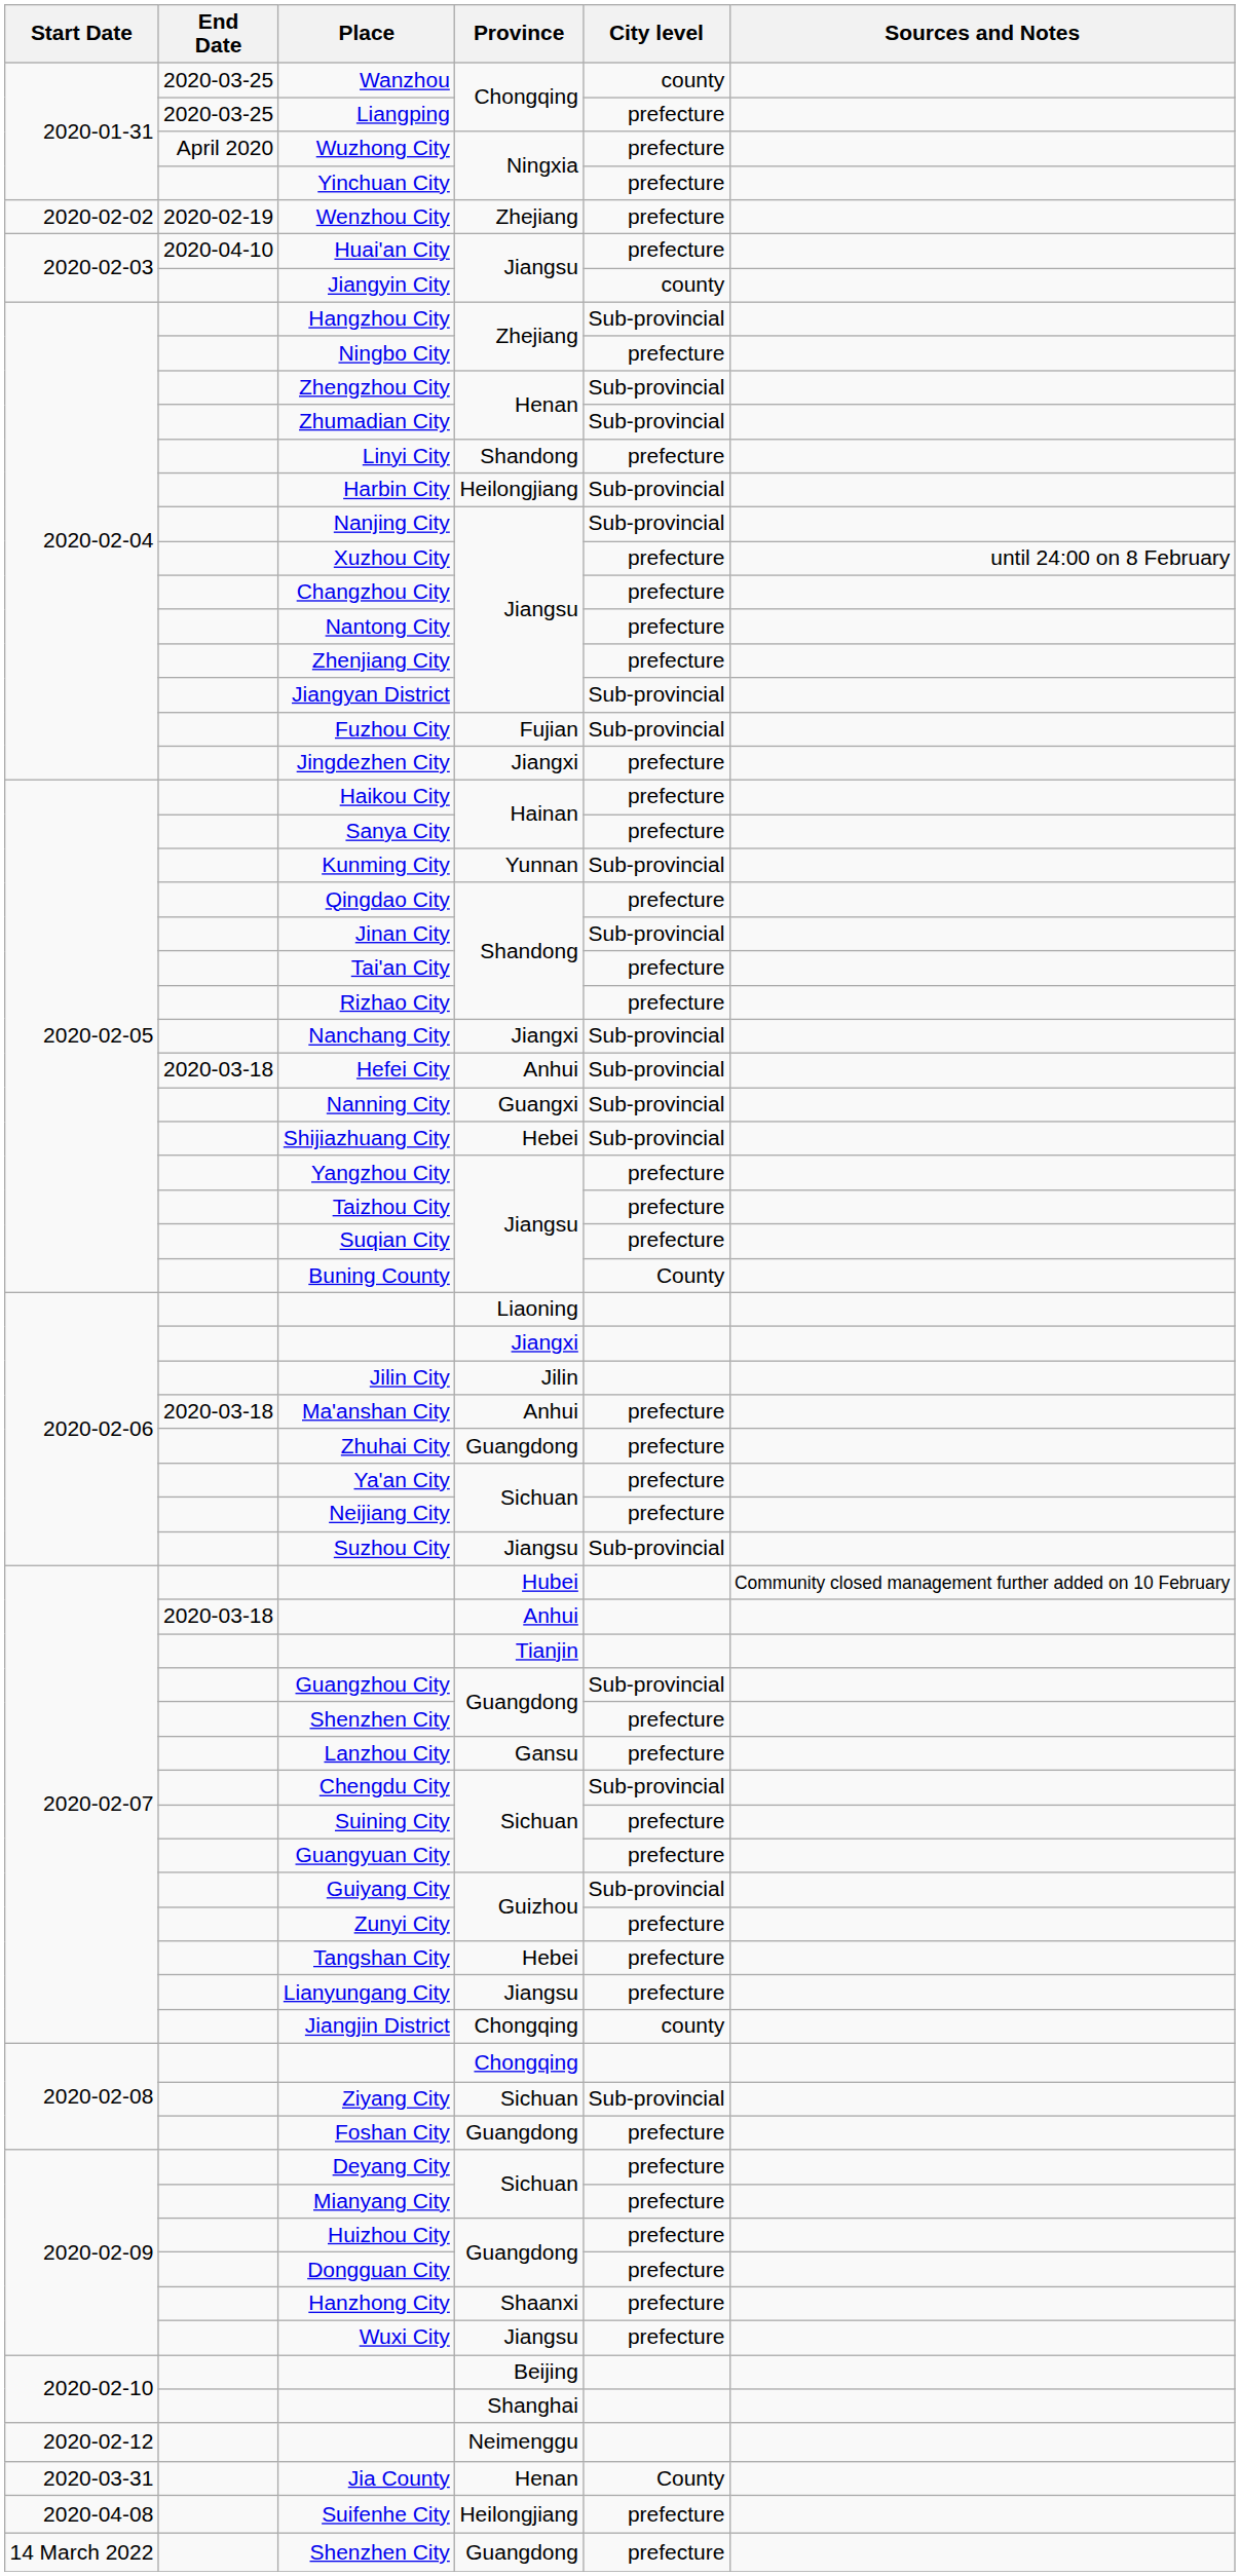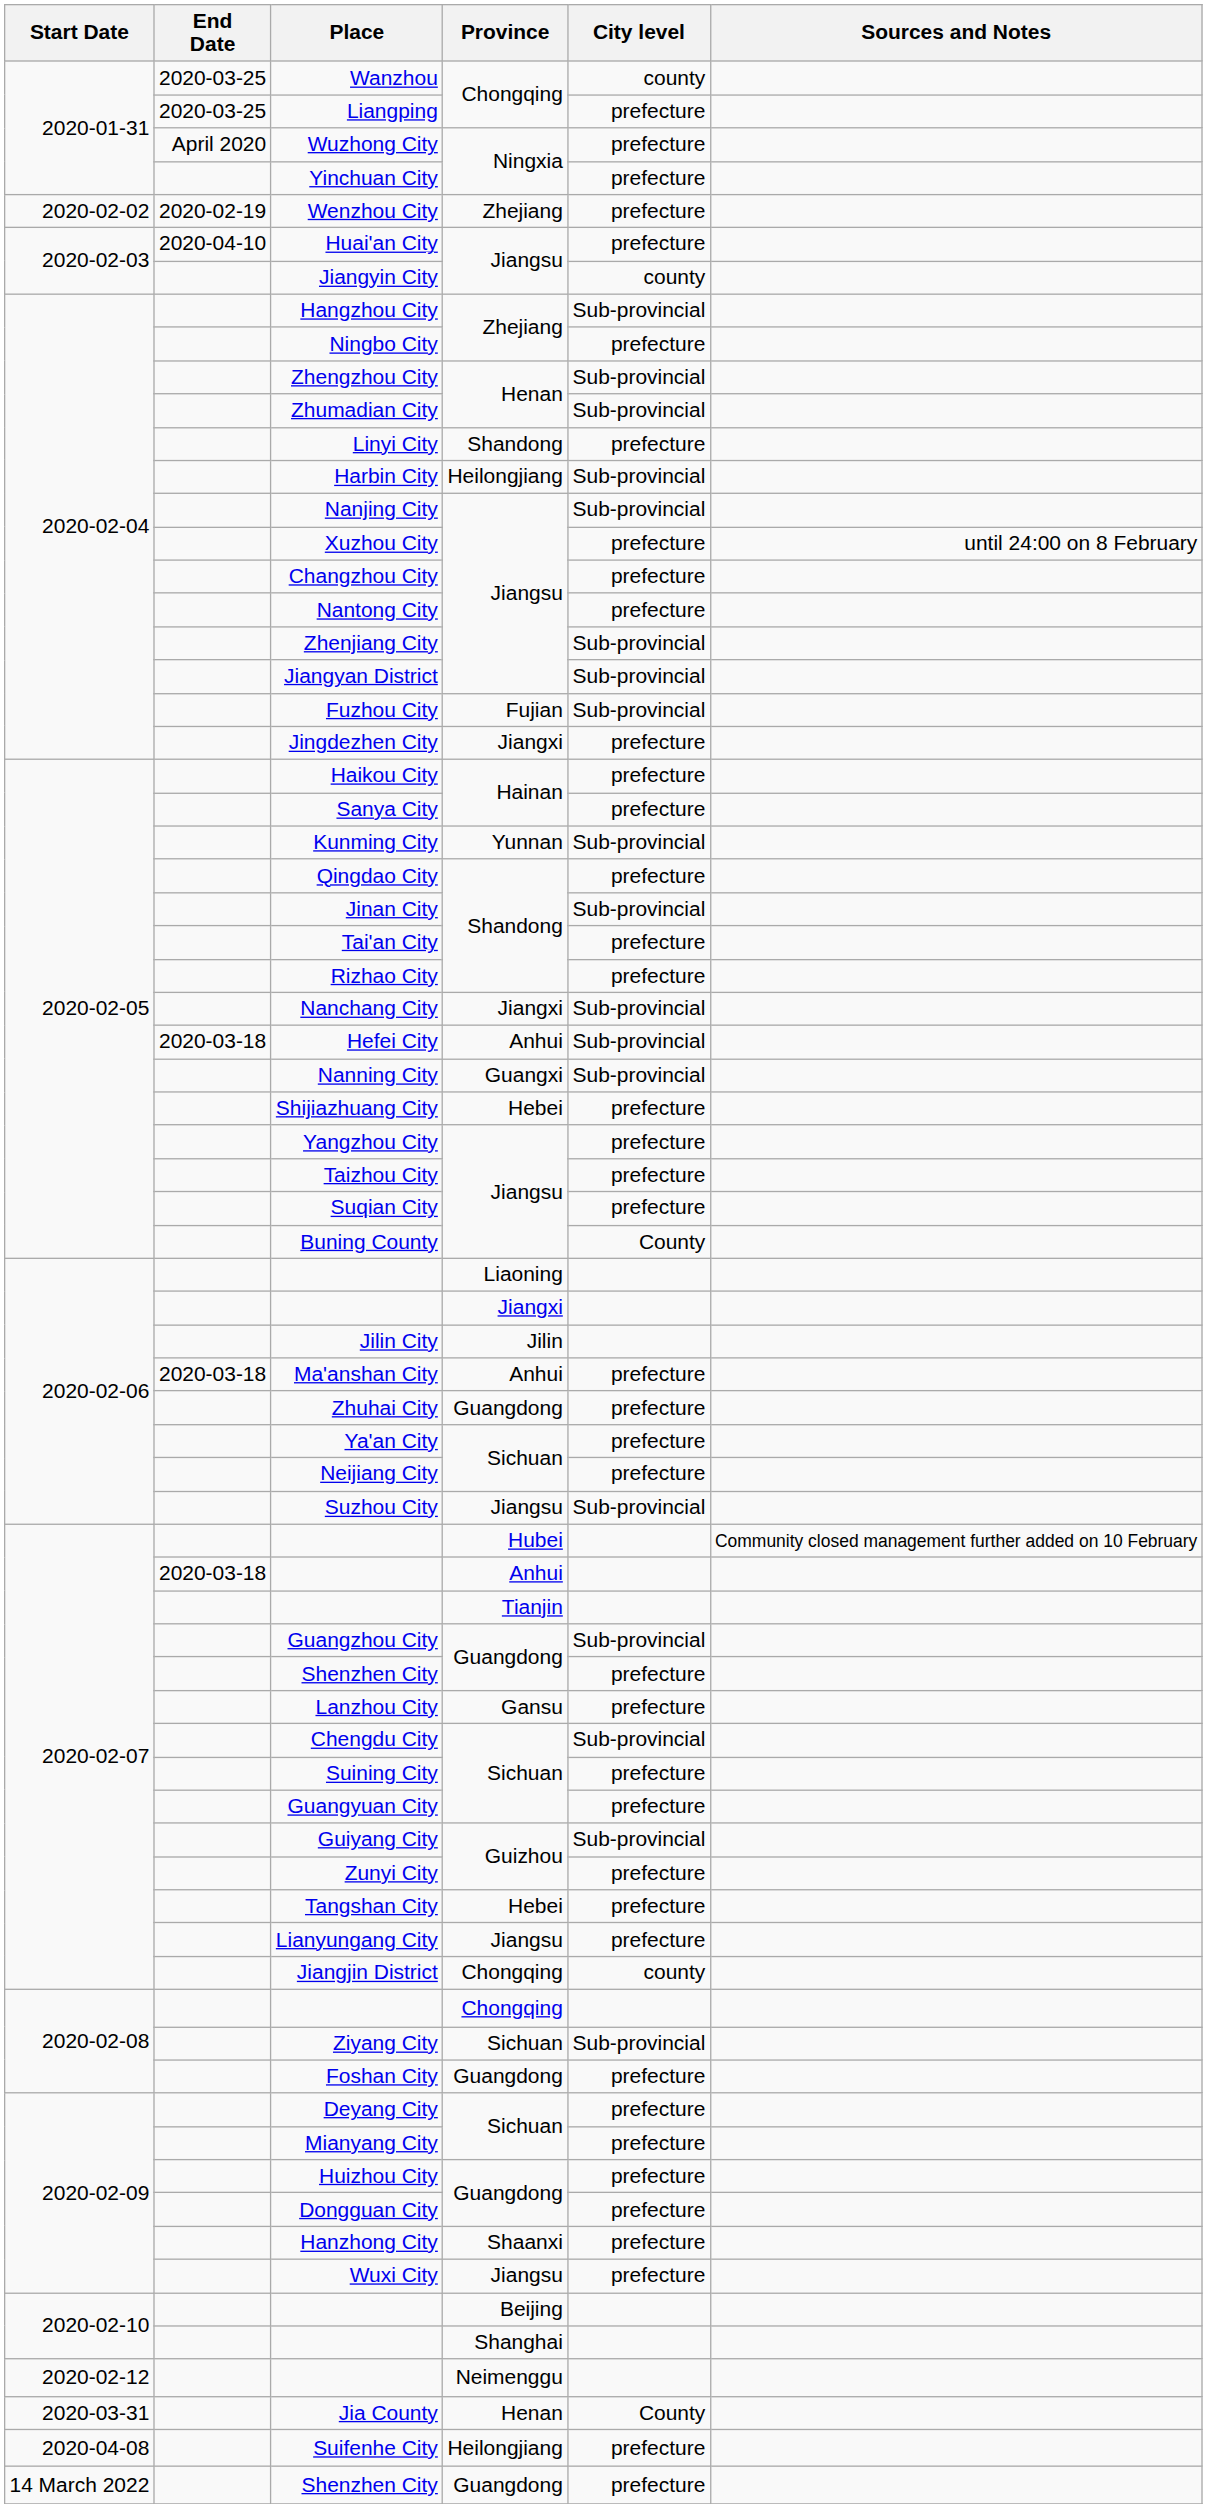 <table class="wikitable sortable mw-collapsible" style="text-align:right">
 <tr>
 <th>Start Date</th>
 <th>End<br>Date</th>
 <th>Place</th>
 <th>Province</th>
 <th>City level</th>
 <th>Sources and Notes</th>
 </tr>
 <tr>
 <td rowspan="4">2020-01-31</td>
 <td>2020-03-25</td>
 <td><a href='#'>Wanzhou</a></td>
 <td rowspan="2">Chongqing</td>
 <td>county</td>
 <td></td>
 </tr>
 <tr>
 <td>2020-03-25</td>
 <td><a href='#'>Liangping</a></td>
 <td>prefecture</td>
 <td></td>
 </tr>
 <tr>
 <td>April 2020</td>
 <td><a href='#'>Wuzhong City</a></td>
 <td rowspan="2">Ningxia</td>
 <td>prefecture</td>
 <td></td>
 </tr>
 <tr>
 <td></td>
 <td><a href='#'>Yinchuan City</a></td>
 <td>prefecture</td>
 <td></td>
 </tr>
 <tr>
 <td>2020-02-02</td>
 <td>2020-02-19</td>
 <td><a href='#'>Wenzhou City</a></td>
 <td>Zhejiang</td>
 <td>prefecture</td>
 <td></td>
 </tr>
 <tr>
 <td rowspan="2">2020-02-03</td>
 <td>2020-04-10</td>
 <td><a href='#'>Huai'an City</a></td>
 <td rowspan="2">Jiangsu</td>
 <td>prefecture</td>
 <td></td>
 </tr>
 <tr>
 <td></td>
 <td><a href='#'>Jiangyin City</a></td>
 <td>county</td>
 <td></td>
 </tr>
 <tr>
 <td rowspan="14">2020-02-04</td>
 <td></td>
 <td><a href='#'>Hangzhou City</a></td>
 <td rowspan="2">Zhejiang</td>
 <td>Sub-provincial</td>
 <td></td>
 </tr>
 <tr>
 <td></td>
 <td><a href='#'>Ningbo City</a></td>
 <td>prefecture</td>
 <td></td>
 </tr>
 <tr>
 <td></td>
 <td><a href='#'>Zhengzhou City</a></td>
 <td rowspan="2">Henan</td>
 <td>Sub-provincial</td>
 <td></td>
 </tr>
 <tr>
 <td></td>
 <td><a href='#'>Zhumadian City</a></td>
 <td>Sub-provincial</td>
 <td></td>
 </tr>
 <tr>
 <td></td>
 <td><a href='#'>Linyi City</a></td>
 <td>Shandong</td>
 <td>prefecture</td>
 <td></td>
 </tr>
 <tr>
 <td></td>
 <td><a href='#'>Harbin City</a></td>
 <td>Heilongjiang</td>
 <td>Sub-provincial</td>
 <td></td>
 </tr>
 <tr>
 <td></td>
 <td><a href='#'>Nanjing City</a></td>
 <td rowspan="6">Jiangsu</td>
 <td>Sub-provincial</td>
 <td></td>
 </tr>
 <tr>
 <td></td>
 <td><a href='#'>Xuzhou City</a></td>
 <td>prefecture</td>
 <td>until 24:00 on 8 February</td>
 </tr>
 <tr>
 <td></td>
 <td><a href='#'>Changzhou City</a></td>
 <td>prefecture</td>
 <td></td>
 </tr>
 <tr>
 <td></td>
 <td><a href='#'>Nantong City</a></td>
 <td>prefecture</td>
 <td></td>
 </tr>
 <tr>
 <td></td>
 <td><a href='#'>Zhenjiang City</a></td>
-<td>prefecture</td>
+<td>Sub-provincial</td>
 <td></td>
 </tr>
 <tr>
 <td></td>
 <td><a href='#'>Jiangyan District</a></td>
 <td>Sub-provincial</td>
 <td></td>
 </tr>
 <tr>
 <td></td>
 <td><a href='#'>Fuzhou City</a></td>
 <td>Fujian</td>
 <td>Sub-provincial</td>
 <td></td>
 </tr>
 <tr>
 <td></td>
 <td><a href='#'>Jingdezhen City</a></td>
 <td>Jiangxi</td>
 <td>prefecture</td>
 <td></td>
 </tr>
 <tr>
 <td rowspan="15">2020-02-05</td>
 <td></td>
 <td><a href='#'>Haikou City</a></td>
 <td rowspan="2">Hainan</td>
 <td>prefecture</td>
 <td></td>
 </tr>
 <tr>
 <td></td>
 <td><a href='#'>Sanya City</a></td>
 <td>prefecture</td>
 <td></td>
 </tr>
 <tr>
 <td></td>
 <td><a href='#'>Kunming City</a></td>
 <td>Yunnan</td>
 <td>Sub-provincial</td>
 <td></td>
 </tr>
 <tr>
 <td></td>
 <td><a href='#'>Qingdao City</a></td>
 <td rowspan="4">Shandong</td>
 <td>prefecture</td>
 <td></td>
 </tr>
 <tr>
 <td></td>
 <td><a href='#'>Jinan City</a></td>
 <td>Sub-provincial</td>
 <td></td>
 </tr>
 <tr>
 <td></td>
 <td><a href='#'>Tai'an City</a></td>
 <td>prefecture</td>
 <td></td>
 </tr>
 <tr>
 <td></td>
 <td><a href='#'>Rizhao City</a></td>
 <td>prefecture</td>
 <td></td>
 </tr>
 <tr>
 <td></td>
 <td><a href='#'>Nanchang City</a></td>
 <td>Jiangxi</td>
 <td>Sub-provincial</td>
 <td></td>
 </tr>
 <tr>
 <td>2020-03-18</td>
 <td><a href='#'>Hefei City</a></td>
 <td>Anhui</td>
 <td>Sub-provincial</td>
 <td></td>
 </tr>
 <tr>
 <td></td>
 <td><a href='#'>Nanning City</a></td>
 <td>Guangxi</td>
 <td>Sub-provincial</td>
 <td></td>
 </tr>
 <tr>
 <td></td>
 <td><a href='#'>Shijiazhuang City</a></td>
 <td>Hebei</td>
-<td>Sub-provincial</td>
+<td>prefecture</td>
 <td></td>
 </tr>
 <tr>
 <td></td>
 <td><a href='#'>Yangzhou City</a></td>
 <td rowspan="4">Jiangsu</td>
 <td>prefecture</td>
 <td></td>
 </tr>
 <tr>
 <td></td>
 <td><a href='#'>Taizhou City</a></td>
 <td>prefecture</td>
 <td></td>
 </tr>
 <tr>
 <td></td>
 <td><a href='#'>Suqian City</a></td>
 <td>prefecture</td>
 <td></td>
 </tr>
 <tr>
 <td></td>
 <td><a href='#'>Buning County</a></td>
 <td>County</td>
 <td></td>
 </tr>
 <tr>
 <td rowspan="8">2020-02-06</td>
 <td></td>
 <td></td>
 <td>Liaoning</td>
 <td></td>
 <td></td>
 </tr>
 <tr>
 <td></td>
 <td></td>
 <td><a href='#'>Jiangxi</a></td>
 <td></td>
 <td></td>
 </tr>
 <tr>
 <td></td>
 <td><a href='#'>Jilin City</a></td>
 <td>Jilin</td>
 <td></td>
 <td></td>
 </tr>
 <tr>
 <td>2020-03-18</td>
 <td><a href='#'>Ma'anshan City</a></td>
 <td>Anhui</td>
 <td>prefecture</td>
 <td></td>
 </tr>
 <tr>
 <td></td>
 <td><a href='#'>Zhuhai City</a></td>
 <td>Guangdong</td>
 <td>prefecture</td>
 <td></td>
 </tr>
 <tr>
 <td></td>
 <td><a href='#'>Ya'an City</a></td>
 <td rowspan="2">Sichuan</td>
 <td>prefecture</td>
 <td></td>
 </tr>
 <tr>
 <td></td>
 <td><a href='#'>Neijiang City</a></td>
 <td>prefecture</td>
 <td></td>
 </tr>
 <tr>
 <td></td>
 <td><a href='#'>Suzhou City</a></td>
 <td>Jiangsu</td>
 <td>Sub-provincial</td>
 <td></td>
 </tr>
 <tr>
 <td rowspan="14">2020-02-07</td>
 <td></td>
 <td></td>
 <td><a href='#'>Hubei</a></td>
 <td></td>
 <td><small>Community closed management further added on 10 February</small></td>
 </tr>
 <tr>
 <td>2020-03-18</td>
 <td></td>
 <td><a href='#'>Anhui</a></td>
 <td></td>
 <td></td>
 </tr>
 <tr>
 <td></td>
 <td></td>
 <td><a href='#'>Tianjin</a></td>
 <td></td>
 <td></td>
 </tr>
 <tr>
 <td></td>
 <td><a href='#'>Guangzhou City</a></td>
 <td rowspan="2">Guangdong</td>
 <td>Sub-provincial</td>
 <td></td>
 </tr>
 <tr>
 <td></td>
 <td><a href='#'>Shenzhen City</a></td>
 <td>prefecture</td>
 <td></td>
 </tr>
 <tr>
 <td></td>
 <td><a href='#'>Lanzhou City</a></td>
 <td>Gansu</td>
 <td>prefecture</td>
 <td></td>
 </tr>
 <tr>
 <td></td>
 <td><a href='#'>Chengdu City</a></td>
 <td rowspan="3">Sichuan</td>
 <td>Sub-provincial</td>
 <td></td>
 </tr>
 <tr>
 <td></td>
 <td><a href='#'>Suining City</a></td>
 <td>prefecture</td>
 <td></td>
 </tr>
 <tr>
 <td></td>
 <td><a href='#'>Guangyuan City</a></td>
 <td>prefecture</td>
 <td></td>
 </tr>
 <tr>
 <td></td>
 <td><a href='#'>Guiyang City</a></td>
 <td rowspan="2">Guizhou</td>
 <td>Sub-provincial</td>
 <td></td>
 </tr>
 <tr>
 <td></td>
 <td><a href='#'>Zunyi City</a></td>
 <td>prefecture</td>
 <td></td>
 </tr>
 <tr>
 <td></td>
 <td><a href='#'>Tangshan City</a></td>
 <td>Hebei</td>
 <td>prefecture</td>
 <td></td>
 </tr>
 <tr>
 <td></td>
 <td><a href='#'>Lianyungang City</a></td>
 <td>Jiangsu</td>
 <td>prefecture</td>
 <td></td>
 </tr>
 <tr>
 <td></td>
 <td><a href='#'>Jiangjin District</a></td>
 <td>Chongqing</td>
 <td>county</td>
 <td></td>
 </tr>
 <tr>
 <td rowspan="3">2020-02-08</td>
 <td>　</td>
 <td></td>
 <td><a href='#'>Chongqing</a></td>
 <td></td>
 <td></td>
 </tr>
 <tr>
 <td></td>
 <td><a href='#'>Ziyang City</a></td>
 <td>Sichuan</td>
 <td>Sub-provincial</td>
 <td></td>
 </tr>
 <tr>
 <td></td>
 <td><a href='#'>Foshan City</a></td>
 <td>Guangdong</td>
 <td>prefecture</td>
 <td></td>
 </tr>
 <tr>
 <td rowspan="6">2020-02-09</td>
 <td></td>
 <td><a href='#'>Deyang City</a></td>
 <td rowspan="2">Sichuan</td>
 <td>prefecture</td>
 <td></td>
 </tr>
 <tr>
 <td></td>
 <td><a href='#'>Mianyang City</a></td>
 <td>prefecture</td>
 <td></td>
 </tr>
 <tr>
 <td></td>
 <td><a href='#'>Huizhou City</a></td>
 <td rowspan="2">Guangdong</td>
 <td>prefecture</td>
 <td></td>
 </tr>
 <tr>
 <td></td>
 <td><a href='#'>Dongguan City</a></td>
 <td>prefecture</td>
 <td></td>
 </tr>
 <tr>
 <td></td>
 <td><a href='#'>Hanzhong City</a></td>
 <td>Shaanxi</td>
 <td>prefecture</td>
 <td></td>
 </tr>
 <tr>
 <td></td>
 <td><a href='#'>Wuxi City</a></td>
 <td>Jiangsu</td>
 <td>prefecture</td>
 <td></td>
 </tr>
 <tr>
 <td rowspan="2">2020-02-10</td>
 <td></td>
 <td></td>
 <td>Beijing</td>
 <td></td>
 <td></td>
 </tr>
 <tr>
 <td></td>
 <td></td>
 <td>Shanghai</td>
 <td></td>
 <td></td>
 </tr>
 <tr>
 <td>2020-02-12</td>
 <td>　</td>
 <td></td>
 <td>Neimenggu</td>
 <td></td>
 <td></td>
 </tr>
 <tr>
 <td>2020-03-31</td>
 <td></td>
 <td><a href='#'>Jia County</a></td>
 <td>Henan</td>
 <td>County</td>
 <td></td>
 </tr>
 <tr>
 <td>2020-04-08</td>
 <td>　</td>
 <td><a href='#'>Suifenhe City</a></td>
 <td>Heilongjiang</td>
 <td>prefecture</td>
 <td></td>
 </tr>
 <tr>
 <td>14 March 2022</td>
 <td>　</td>
 <td><a href='#'>Shenzhen City</a></td>
 <td>Guangdong</td>
 <td>prefecture</td>
 <td></td>
 </tr>
 <tr>
 </tr>
 </table>
